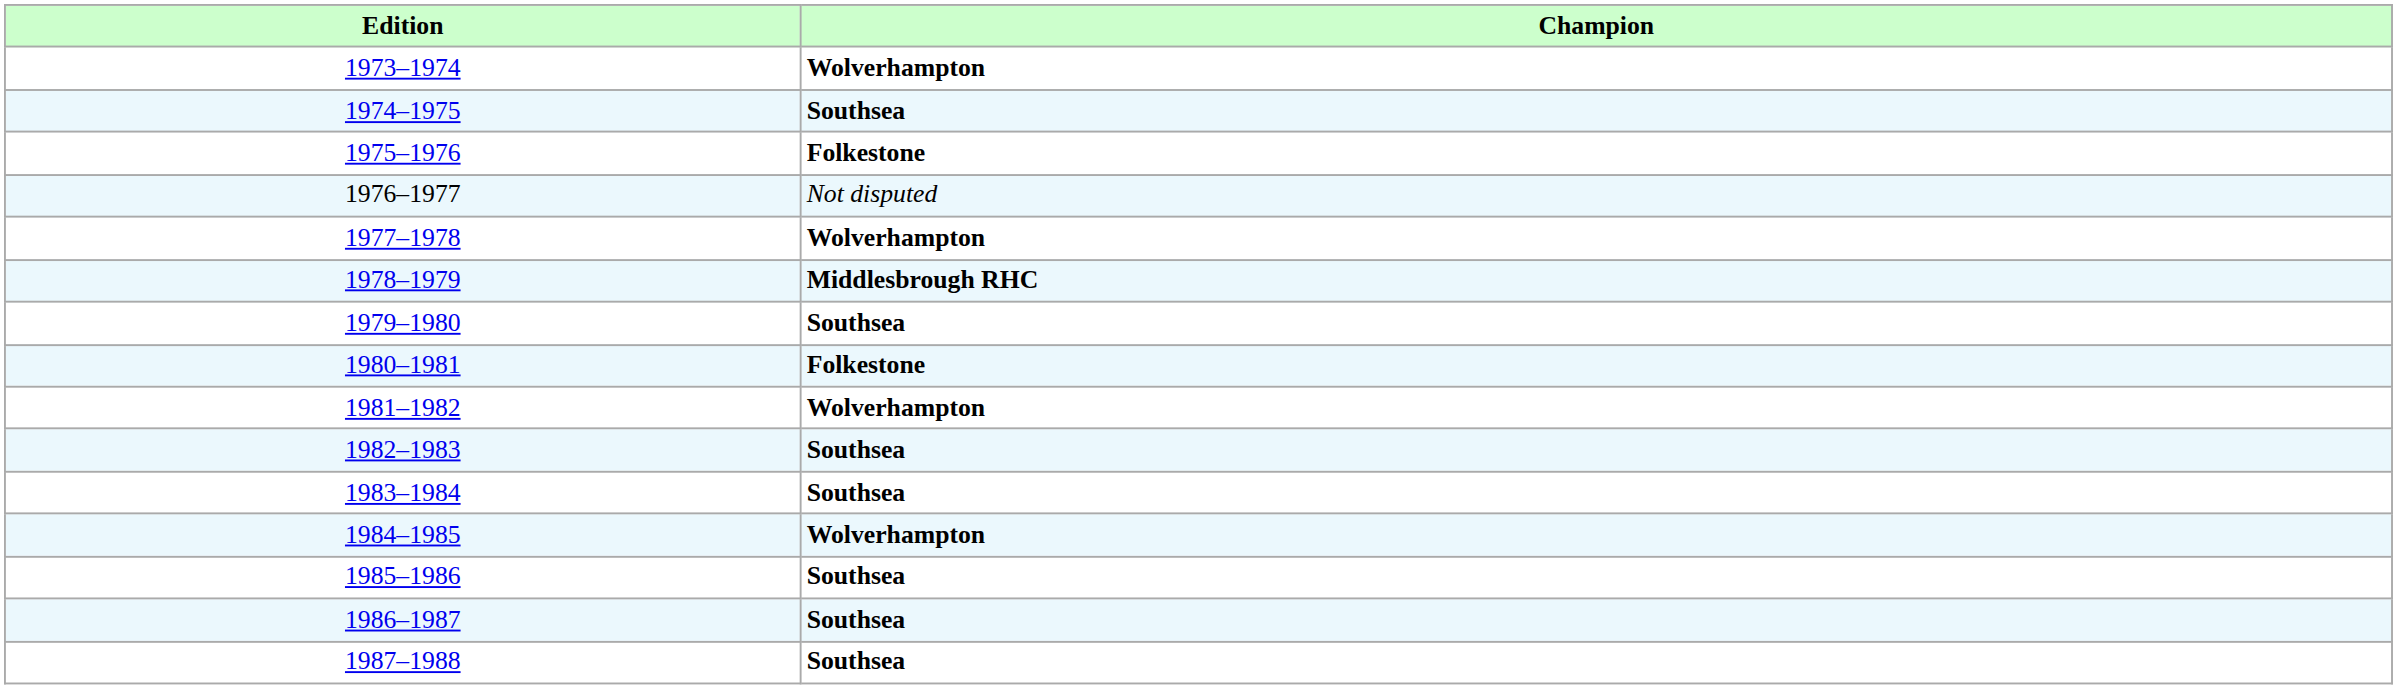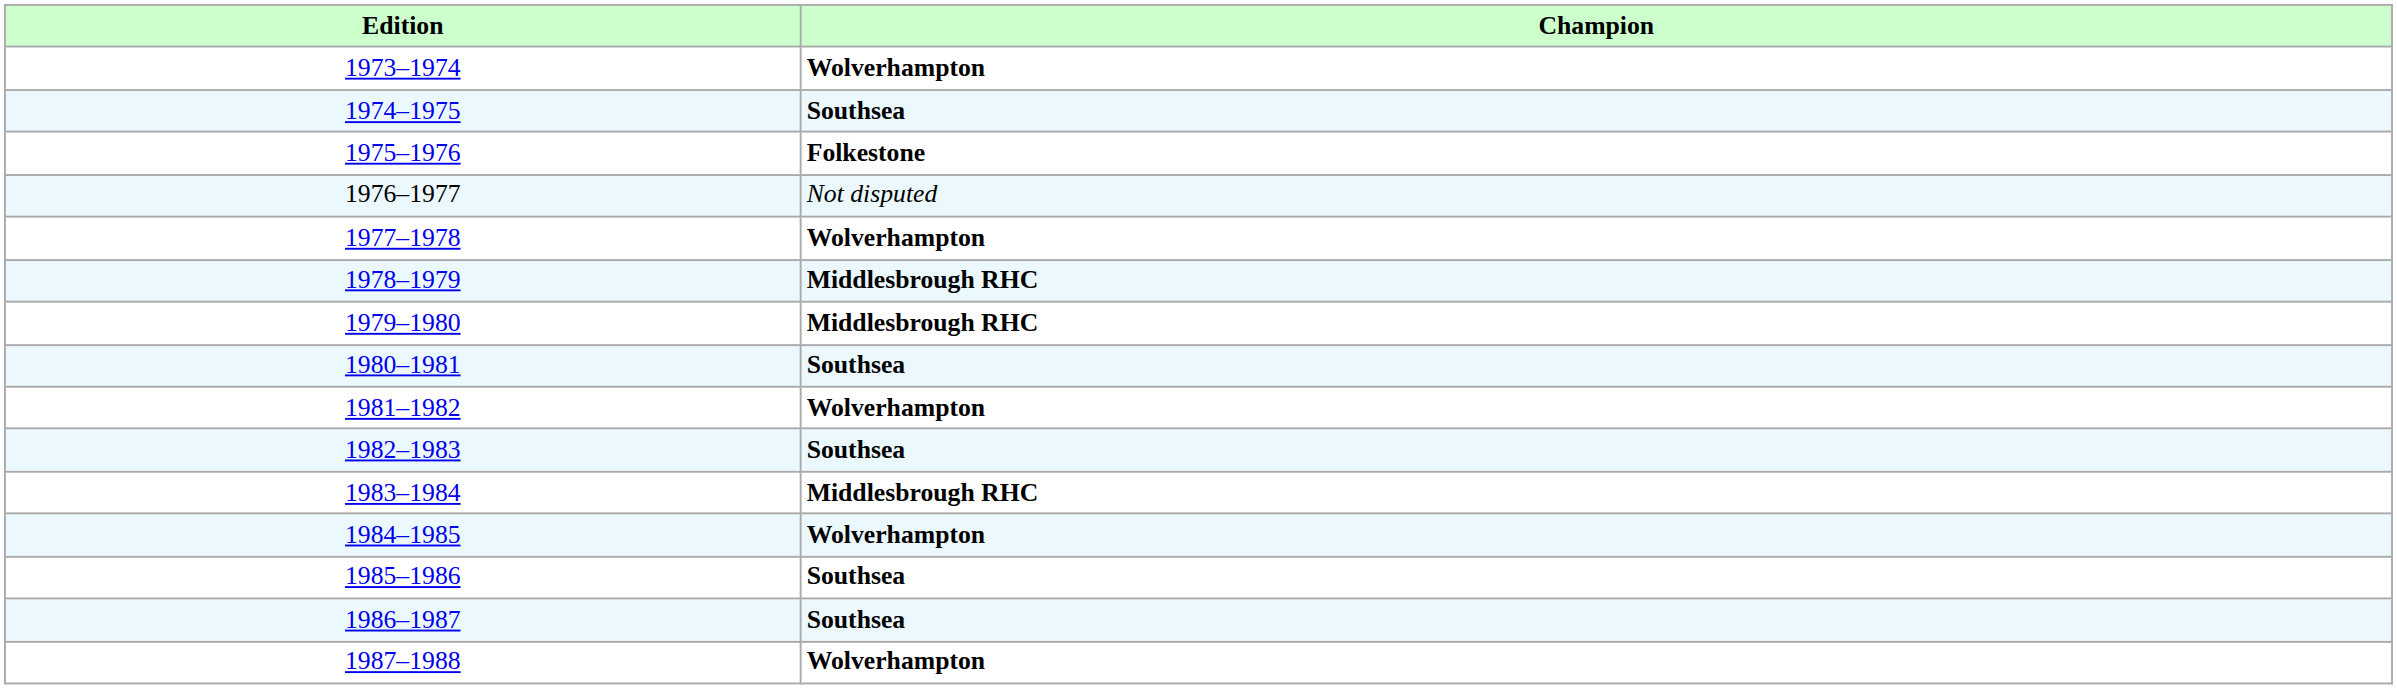 <table class="wikitable" style="font-size:85%; width:100%">
 <tr>
 <th width="33%" style="background:#ccffcc">Edition</th>
 <th width="66%" style="background:#ccffcc">Champion</th>
 </tr>
 <tr bgcolor="#FFFFFF">
 <td align="center"><a href='#'>1973–1974</a></td>
 <td><strong>Wolverhampton</strong></td>
 </tr>
 <tr bgcolor="#EBF8FD">
 <td align="center"><a href='#'>1974–1975</a></td>
 <td><strong>Southsea</strong></td>
 </tr>
 <tr bgcolor="#FFFFFF">
 <td align="center"><a href='#'>1975–1976</a></td>
 <td><strong>Folkestone</strong></td>
 </tr>
 <tr bgcolor="#EBF8FD">
 <td align="center">1976–1977</td>
 <td><em>Not disputed</em></td>
 </tr>
 <tr bgcolor="#FFFFFF">
 <td align="center"><a href='#'>1977–1978</a></td>
 <td><strong>Wolverhampton</strong></td>
 </tr>
 <tr bgcolor="#EBF8FD">
 <td align="center"><a href='#'>1978–1979</a></td>
 <td><strong>Middlesbrough RHC</strong></td>
 </tr>
 <tr bgcolor="#FFFFFF">
 <td align="center"><a href='#'>1979–1980</a></td>
-<td><strong>Southsea</strong></td>
+<td><strong>Middlesbrough RHC</strong></td>
 </tr>
 <tr bgcolor="#EBF8FD">
 <td align="center"><a href='#'>1980–1981</a></td>
-<td><strong>Folkestone</strong></td>
+<td><strong>Southsea</strong></td>
 </tr>
 <tr bgcolor="#FFFFFF">
 <td align="center"><a href='#'>1981–1982</a></td>
 <td><strong>Wolverhampton</strong></td>
 </tr>
 <tr bgcolor="#EBF8FD">
 <td align="center"><a href='#'>1982–1983</a></td>
 <td><strong>Southsea</strong></td>
 </tr>
 <tr bgcolor="#FFFFFF">
 <td align="center"><a href='#'>1983–1984</a></td>
-<td><strong>Southsea</strong></td>
+<td><strong>Middlesbrough RHC</strong></td>
 </tr>
 <tr bgcolor="#EBF8FD">
 <td align="center"><a href='#'>1984–1985</a></td>
 <td><strong>Wolverhampton</strong></td>
 </tr>
 <tr bgcolor="#FFFFFF">
 <td align="center"><a href='#'>1985–1986</a></td>
 <td><strong>Southsea</strong></td>
 </tr>
 <tr bgcolor="#EBF8FD">
 <td align="center"><a href='#'>1986–1987</a></td>
 <td><strong>Southsea</strong></td>
 </tr>
 <tr bgcolor="#FFFFFF">
 <td align="center"><a href='#'>1987–1988</a></td>
-<td><strong>Southsea</strong></td>
+<td><strong>Wolverhampton</strong></td>
 </tr>
 </table>
